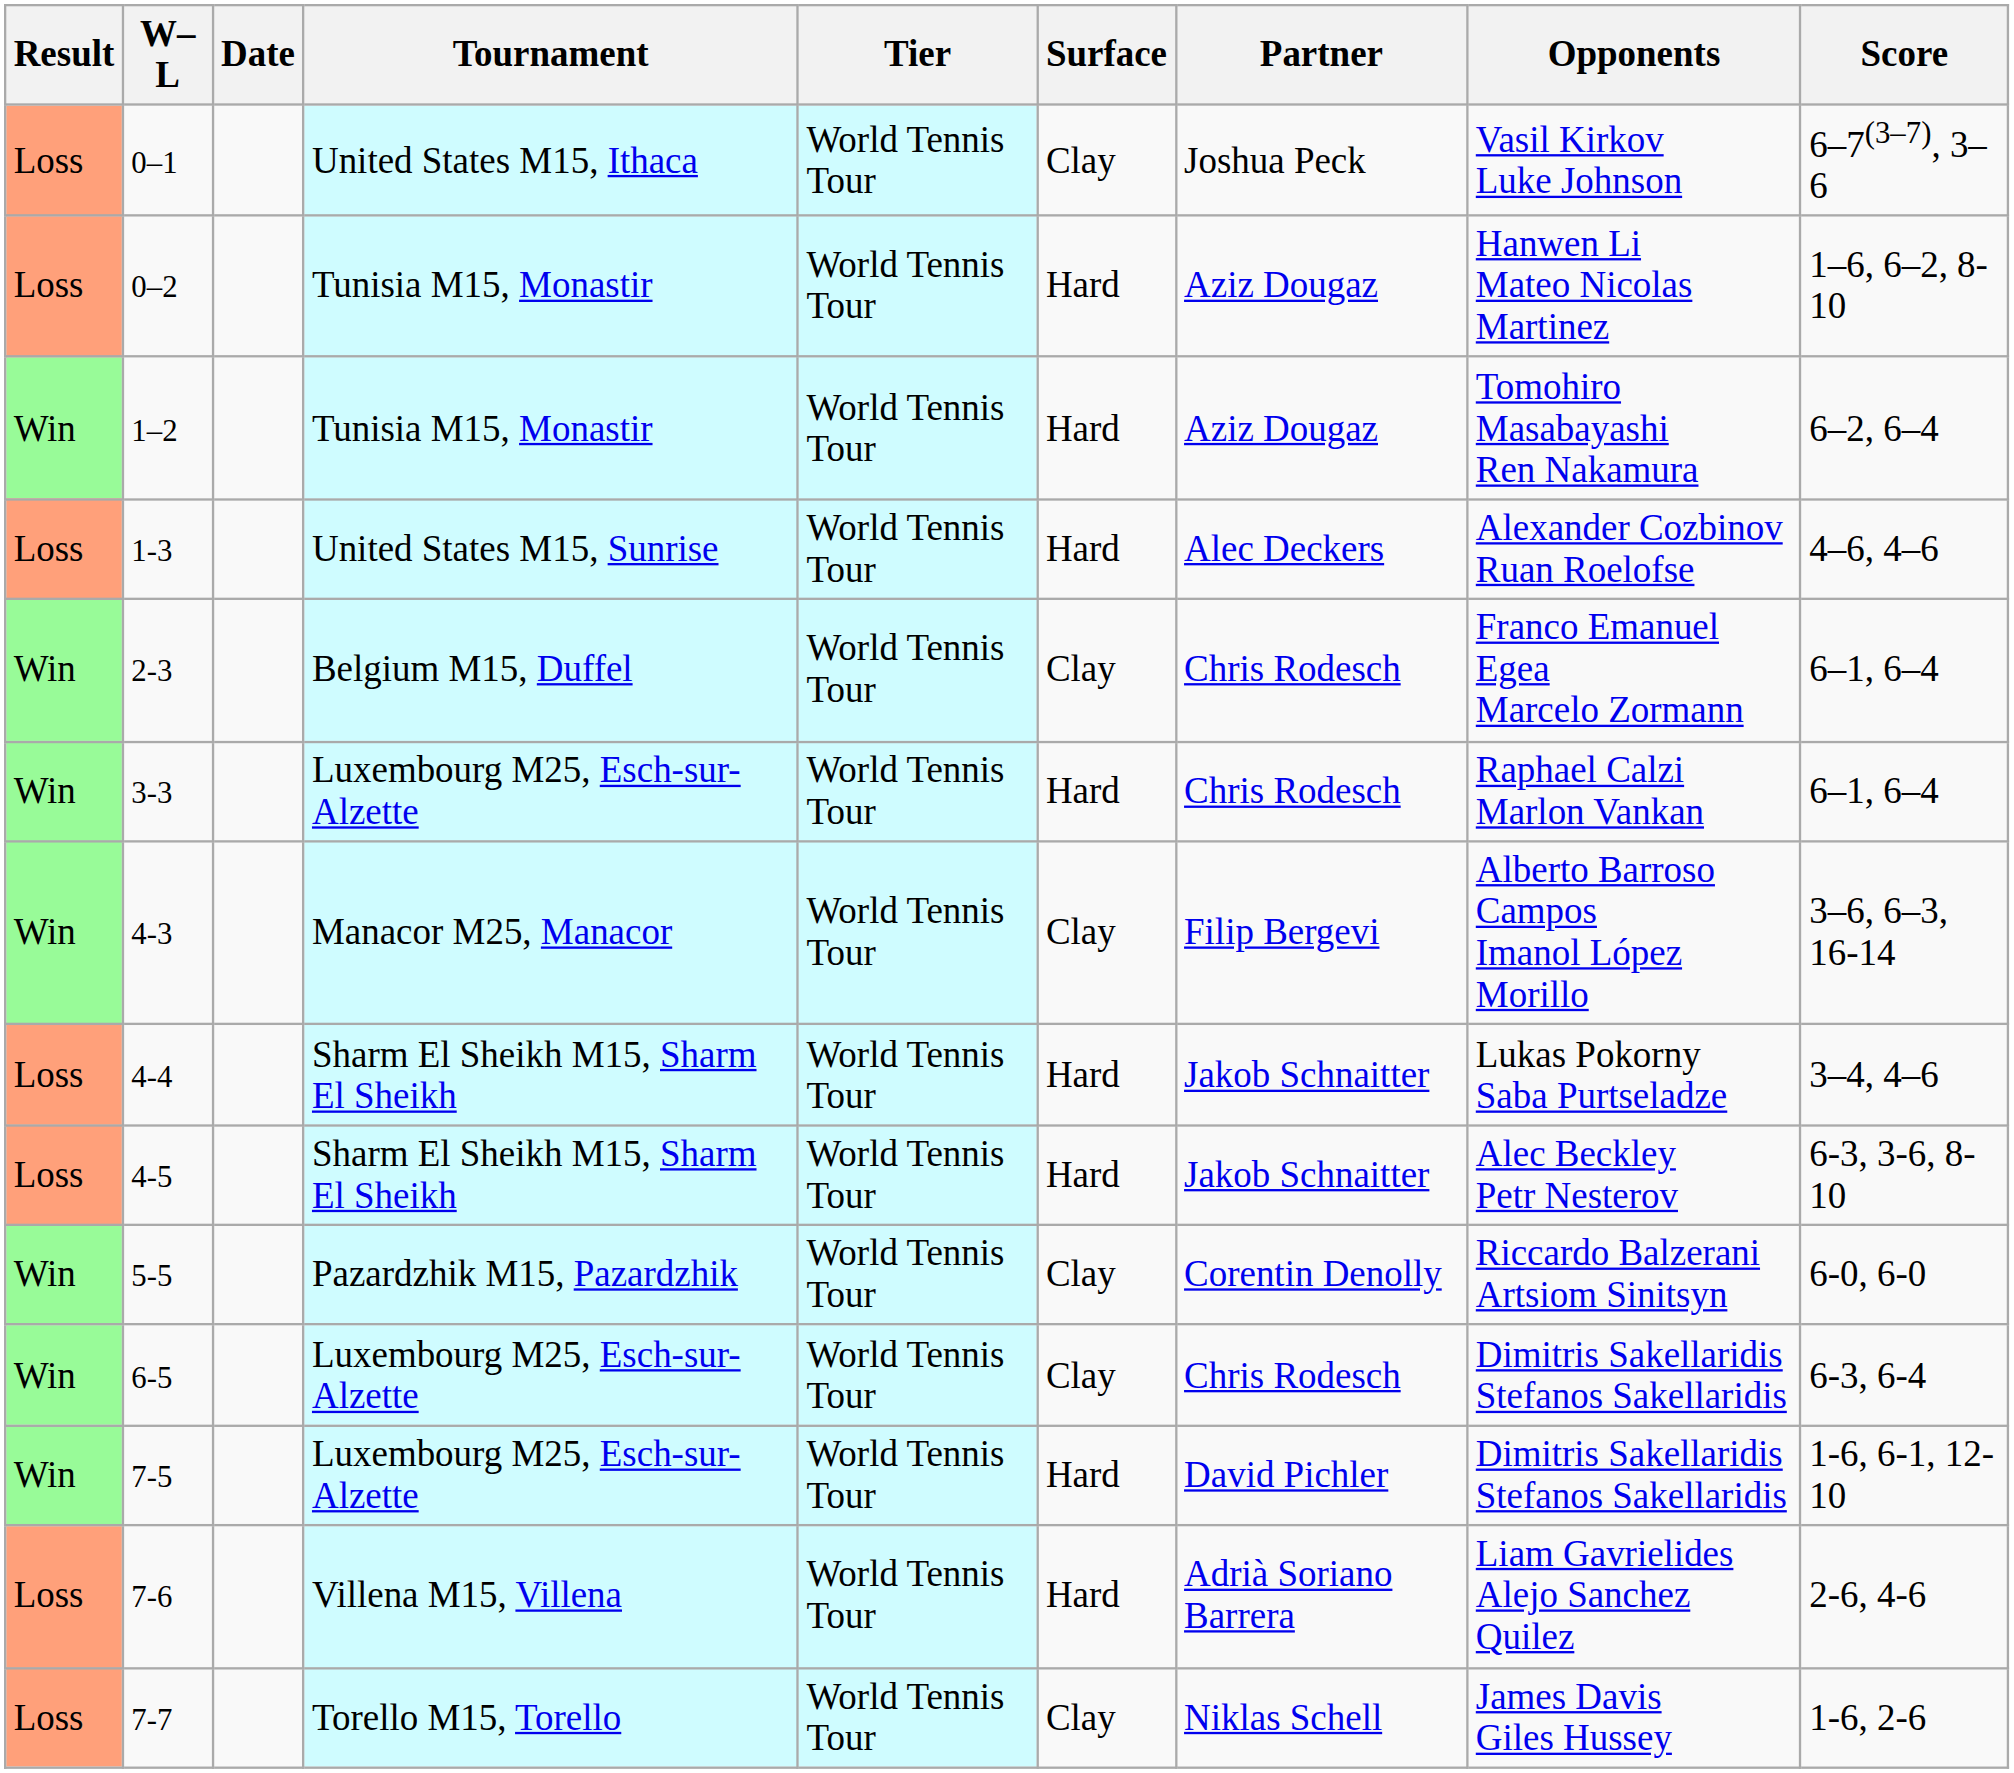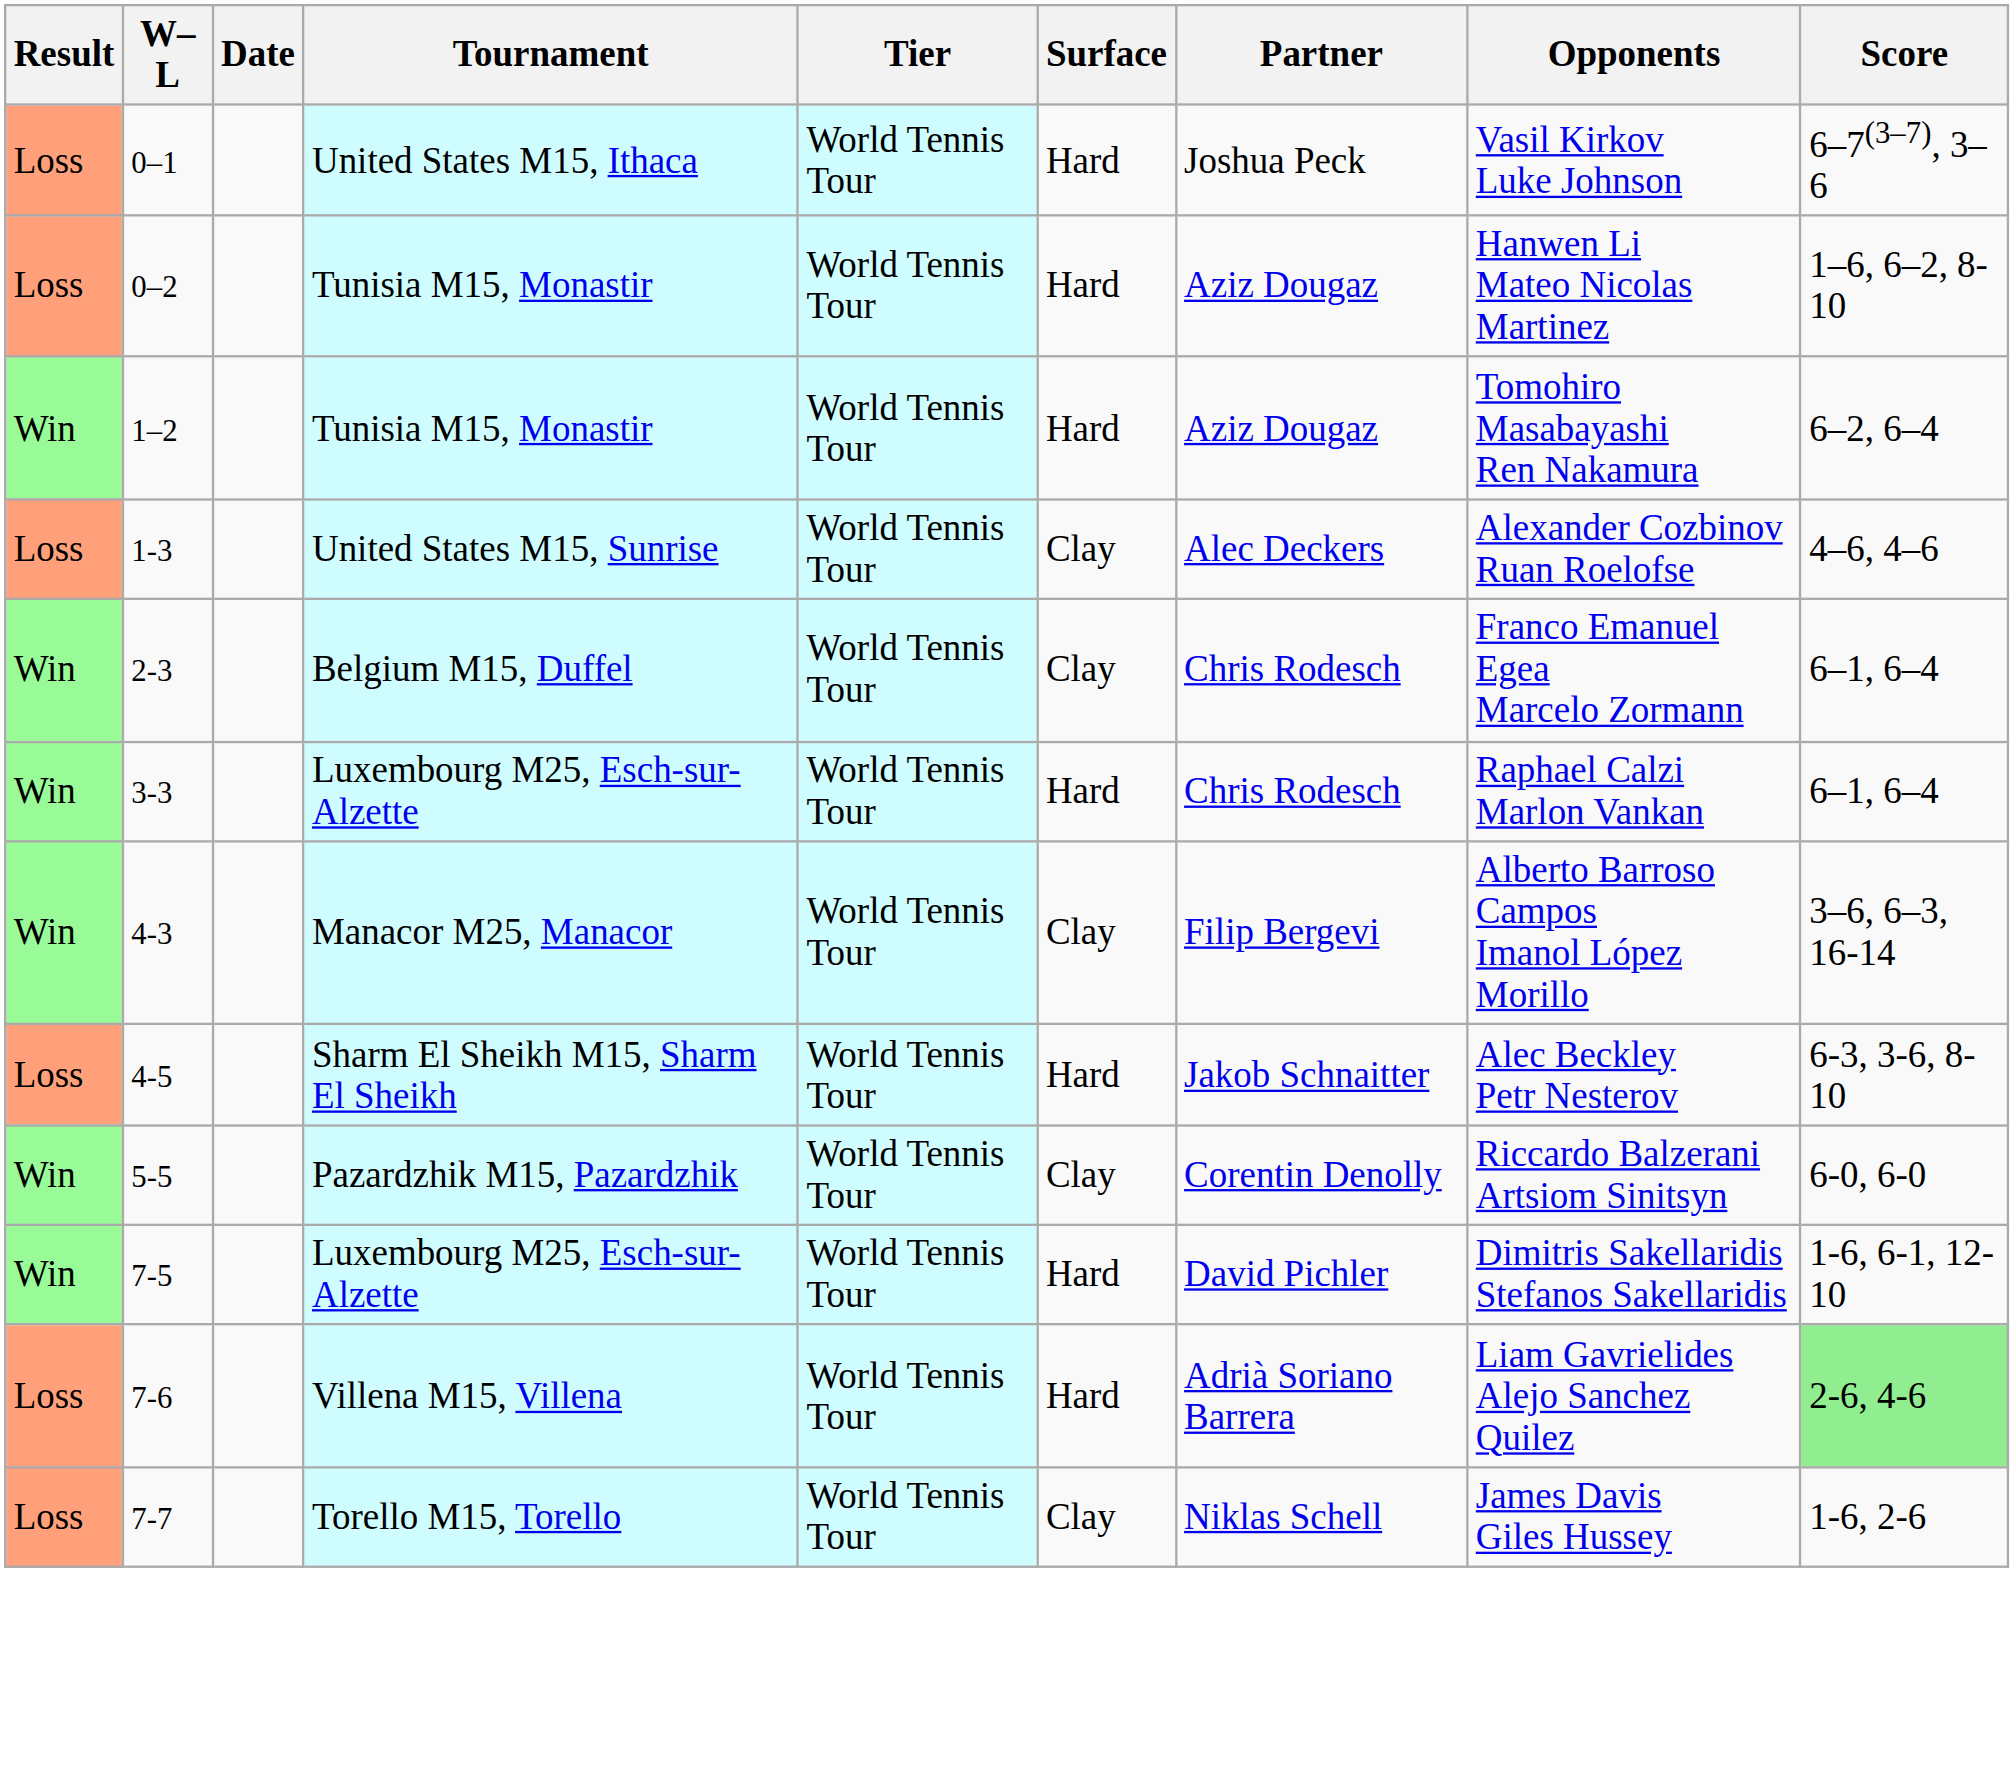 <table class=wikitable>
 <tr>
 <th>Result</th>
 <th class="unsortable">W–L</th>
 <th>Date</th>
 <th>Tournament</th>
 <th>Tier</th>
 <th>Surface</th>
 <th>Partner</th>
 <th>Opponents</th>
 <th class="unsortable">Score</th>
 </tr>
 <tr>
 <td bgcolor=FFA07A>Loss</td>
 <td><small>0–1</small></td>
 <td></td>
 <td style="background:#cffcff;"> United States M15, <a href='#'>Ithaca</a></td>
 <td style="background:#cffcff;">World Tennis Tour</td>
-<td>Clay</td>
+<td>Hard</td>
 <td> Joshua Peck</td>
 <td> <a href='#'>Vasil Kirkov</a><br> <a href='#'>Luke Johnson</a></td>
 <td>6–7<sup>(3–7)</sup>, 3–6</td>
 </tr>
 <tr>
 <td bgcolor=FFA07A>Loss</td>
 <td><small>0–2</small></td>
 <td></td>
 <td style="background:#cffcff;"> Tunisia M15, <a href='#'>Monastir</a></td>
 <td style="background:#cffcff;">World Tennis Tour</td>
 <td>Hard</td>
 <td> <a href='#'>Aziz Dougaz</a></td>
 <td> <a href='#'>Hanwen Li</a><br> <a href='#'>Mateo Nicolas Martinez</a></td>
 <td>1–6, 6–2, 8-10</td>
 </tr>
 <tr>
 <td bgcolor=98FB98>Win</td>
 <td><small>1–2</small></td>
 <td></td>
 <td style="background:#cffcff;"> Tunisia M15, <a href='#'>Monastir</a></td>
 <td style="background:#cffcff;">World Tennis Tour</td>
 <td>Hard</td>
 <td> <a href='#'>Aziz Dougaz</a></td>
 <td> <a href='#'>Tomohiro Masabayashi</a><br> <a href='#'>Ren Nakamura</a></td>
 <td>6–2, 6–4</td>
 </tr>
 <tr>
 <td bgcolor=FFA07A>Loss</td>
 <td><small>1-3</small></td>
 <td></td>
 <td style="background:#cffcff;"> United States M15, <a href='#'>Sunrise</a></td>
 <td style="background:#cffcff;">World Tennis Tour</td>
-<td>Hard</td>
+<td>Clay</td>
 <td> <a href='#'>Alec Deckers</a></td>
 <td> <a href='#'>Alexander Cozbinov</a><br> <a href='#'>Ruan Roelofse</a></td>
 <td>4–6, 4–6</td>
 </tr>
 <tr>
 <td bgcolor=98FB98>Win</td>
 <td><small>2-3</small></td>
 <td></td>
 <td style="background:#cffcff;"> Belgium M15, <a href='#'>Duffel</a></td>
 <td style="background:#cffcff;">World Tennis Tour</td>
 <td>Clay</td>
 <td> <a href='#'>Chris Rodesch</a></td>
 <td> <a href='#'>Franco Emanuel Egea</a><br> <a href='#'>Marcelo Zormann</a></td>
 <td>6–1, 6–4</td>
 </tr>
 <tr>
 <td bgcolor=98FB98>Win</td>
 <td><small>3-3</small></td>
 <td></td>
 <td style="background:#cffcff;"> Luxembourg M25, <a href='#'>Esch-sur-Alzette</a></td>
 <td style="background:#cffcff;">World Tennis Tour</td>
 <td>Hard</td>
 <td> <a href='#'>Chris Rodesch</a></td>
 <td> <a href='#'>Raphael Calzi</a><br> <a href='#'>Marlon Vankan</a></td>
 <td>6–1, 6–4</td>
 </tr>
 <tr>
 <td bgcolor=98FB98>Win</td>
 <td><small>4-3</small></td>
 <td></td>
 <td style="background:#cffcff;"> Manacor M25, <a href='#'>Manacor</a></td>
 <td style="background:#cffcff;">World Tennis Tour</td>
 <td>Clay</td>
 <td> <a href='#'>Filip Bergevi</a></td>
 <td> <a href='#'>Alberto Barroso Campos</a><br> <a href='#'>Imanol López Morillo</a></td>
 <td>3–6, 6–3, 16-14</td>
 </tr>
 <tr>
 <td bgcolor=FFA07A>Loss</td>
-<td><small>4-4</small></td>
-<td></td>
-<td style="background:#cffcff;"> Sharm El Sheikh M15, <a href='#'>Sharm El Sheikh</a></td>
-<td style="background:#cffcff;">World Tennis Tour</td>
-<td>Hard</td>
-<td> <a href='#'>Jakob Schnaitter</a></td>
-<td> Lukas Pokorny<br> <a href='#'>Saba Purtseladze</a></td>
-<td>3–4, 4–6</td>
-</tr>
-<tr>
-<td bgcolor=FFA07A>Loss</td>
 <td><small>4-5</small></td>
 <td></td>
 <td style="background:#cffcff;"> Sharm El Sheikh M15, <a href='#'>Sharm El Sheikh</a></td>
 <td style="background:#cffcff;">World Tennis Tour</td>
 <td>Hard</td>
 <td> <a href='#'>Jakob Schnaitter</a></td>
 <td> <a href='#'>Alec Beckley</a><br> <a href='#'>Petr Nesterov</a></td>
 <td>6-3, 3-6, 8-10</td>
 </tr>
 <tr>
 <td bgcolor=98FB98>Win</td>
 <td><small>5-5</small></td>
 <td></td>
 <td style="background:#cffcff;"> Pazardzhik M15, <a href='#'>Pazardzhik</a></td>
 <td style="background:#cffcff;">World Tennis Tour</td>
 <td>Clay</td>
 <td> <a href='#'>Corentin Denolly</a></td>
 <td> <a href='#'>Riccardo Balzerani</a><br> <a href='#'>Artsiom Sinitsyn</a></td>
 <td>6-0, 6-0</td>
 </tr>
 <tr>
 <td bgcolor=98FB98>Win</td>
-<td><small>6-5</small></td>
-<td></td>
-<td style="background:#cffcff;"> Luxembourg M25, <a href='#'>Esch-sur-Alzette</a></td>
-<td style="background:#cffcff;">World Tennis Tour</td>
-<td>Clay</td>
-<td> <a href='#'>Chris Rodesch</a></td>
-<td> <a href='#'>Dimitris Sakellaridis</a><br> <a href='#'>Stefanos Sakellaridis</a></td>
-<td>6-3, 6-4</td>
-</tr>
-<tr>
-<td bgcolor=98FB98>Win</td>
 <td><small>7-5</small></td>
 <td></td>
 <td style="background:#cffcff;"> Luxembourg M25, <a href='#'>Esch-sur-Alzette</a></td>
 <td style="background:#cffcff;">World Tennis Tour</td>
 <td>Hard</td>
 <td> <a href='#'>David Pichler</a></td>
 <td> <a href='#'>Dimitris Sakellaridis</a><br> <a href='#'>Stefanos Sakellaridis</a></td>
 <td>1-6, 6-1, 12-10</td>
 </tr>
 <tr>
 <td bgcolor=FFA07A>Loss</td>
 <td><small>7-6</small></td>
 <td></td>
 <td style="background:#cffcff;"> Villena M15, <a href='#'>Villena</a></td>
 <td style="background:#cffcff;">World Tennis Tour</td>
 <td>Hard</td>
 <td> <a href='#'>Adrià Soriano Barrera</a></td>
 <td> <a href='#'>Liam Gavrielides</a><br> <a href='#'>Alejo Sanchez Quilez</a></td>
-<td>2-6, 4-6</td>
+<td style="background: lightgreen;">2-6, 4-6</td>
 </tr>
 <tr>
 <td bgcolor=FFA07A>Loss</td>
 <td><small>7-7</small></td>
 <td></td>
 <td style="background:#cffcff;"> Torello M15, <a href='#'>Torello</a></td>
 <td style="background:#cffcff;">World Tennis Tour</td>
 <td>Clay</td>
 <td> <a href='#'>Niklas Schell</a></td>
 <td> <a href='#'>James Davis</a><br> <a href='#'>Giles Hussey</a></td>
 <td>1-6, 2-6</td>
 </tr>
 </table>
